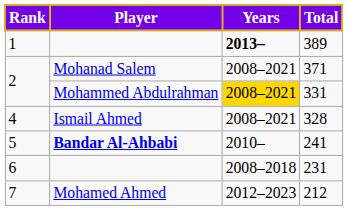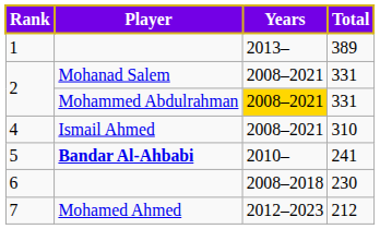 <table class="wikitable sortable">
 <tr>
 <th scope=col style="color:#FFFFFF; background: #7300E6; border:2px solid #D8B31B;">Rank</th>
 <th scope=col style="color:#FFFFFF; background: #7300E6; border:2px solid #D8B31B;">Player</th>
 <th scope=col style="color:#FFFFFF; background: #7300E6; border:2px solid #D8B31B;">Years</th>
 <th scope=col style="color:#FFFFFF; background: #7300E6; border:2px solid #D8B31B;">Total</th>
 </tr>
 <tr>
 <td>1</td>
 <td> <strong></strong></td>
-<td><strong>2013–</strong></td>
+<td>2013–</td>
 <td>389</td>
 </tr>
 <tr>
 <td rowspan="2">2</td>
 <td> <a href='#'>Mohanad Salem</a></td>
 <td>2008–2021</td>
-<td>371</td>
+<td>331</td>
 </tr>
 <tr>
 <td> <a href='#'>Mohammed Abdulrahman</a></td>
 <td style="background: gold;">2008–2021</td>
 <td>331</td>
 </tr>
 <tr>
 <td>4</td>
 <td> <a href='#'>Ismail Ahmed</a></td>
 <td>2008–2021</td>
-<td>328</td>
+<td>310</td>
 </tr>
 <tr>
 <td>5</td>
 <td> <strong><a href='#'>Bandar Al-Ahbabi</a></strong></td>
 <td>2010–</td>
 <td>241</td>
 </tr>
 <tr>
 <td>6</td>
 <td> </td>
 <td>2008–2018</td>
-<td>231</td>
+<td>230</td>
 </tr>
 <tr>
 <td>7</td>
 <td> <a href='#'>Mohamed Ahmed</a></td>
 <td>2012–2023</td>
 <td>212</td>
 </tr>
 </table>
